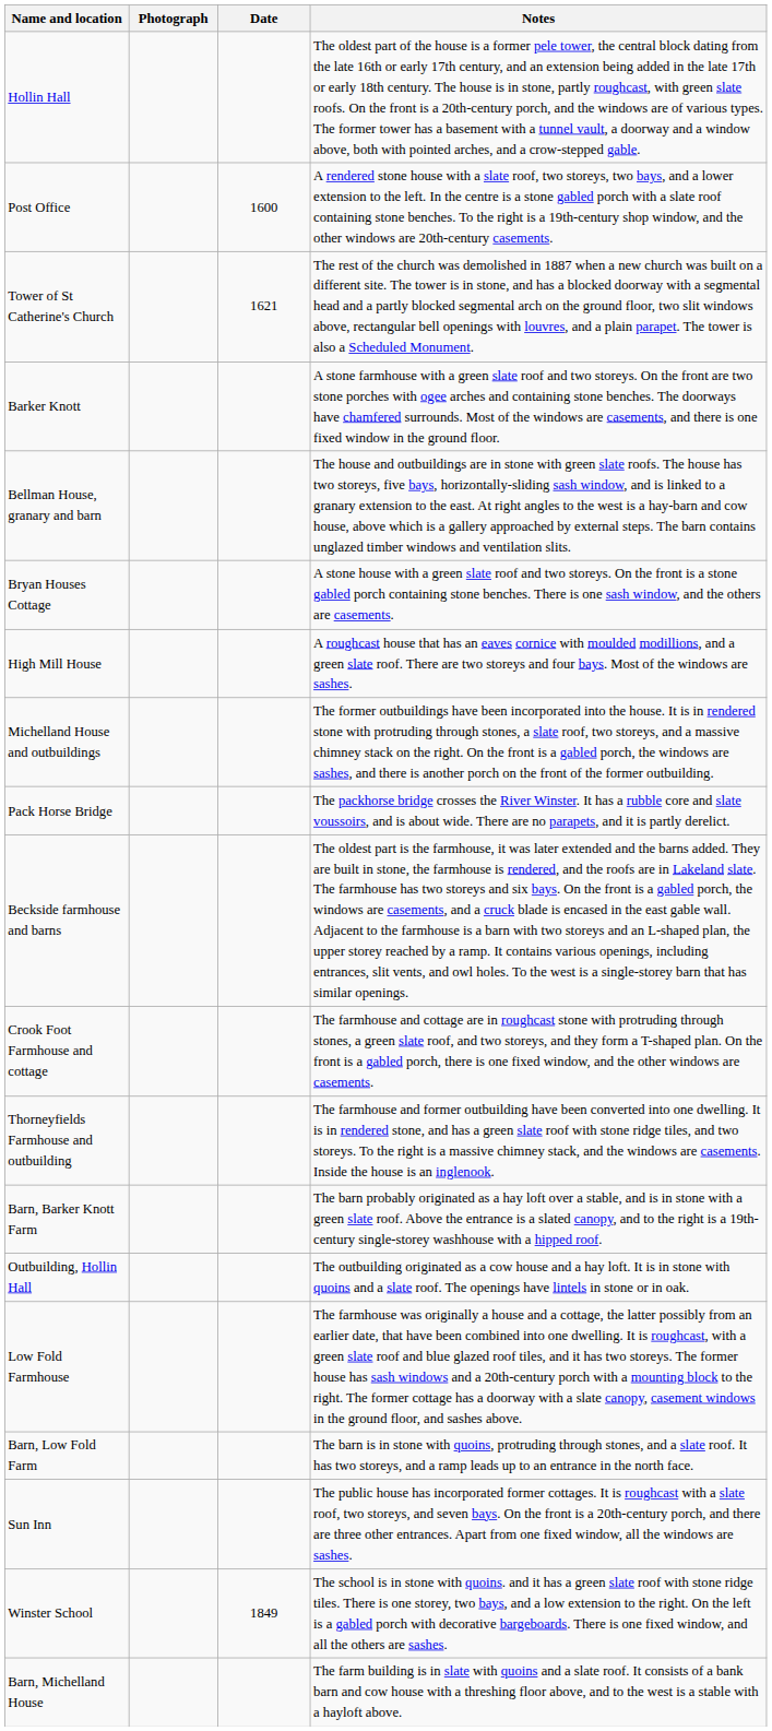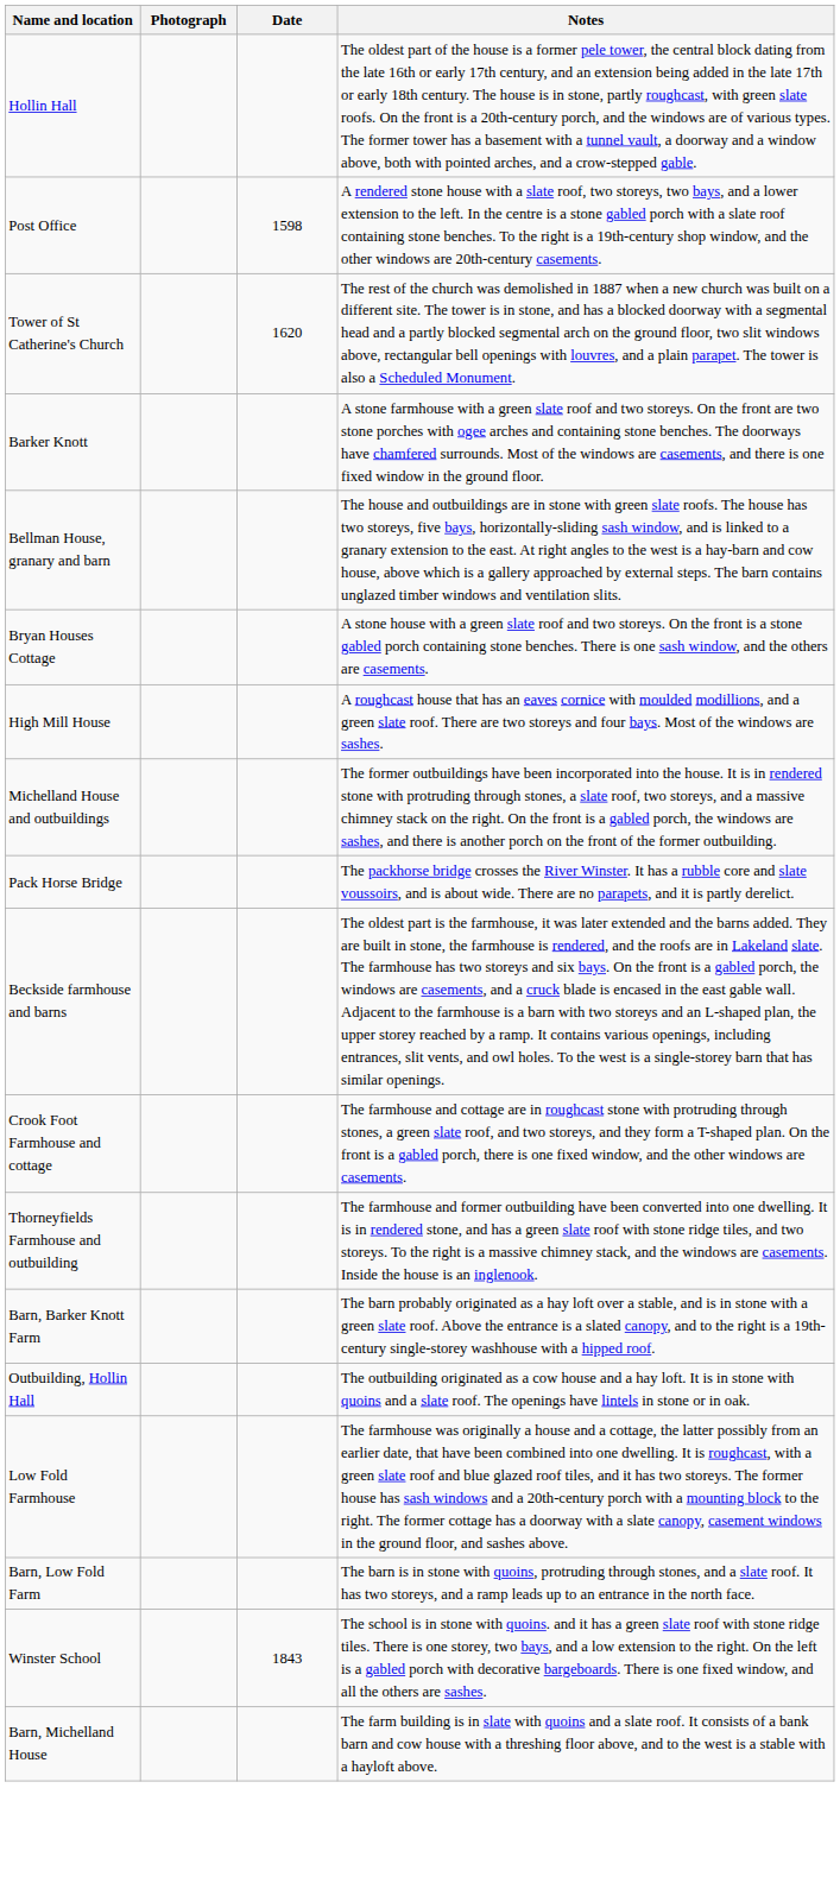 <table class="wikitable sortable plainrowheaders" style="width:100%;border:0px;text-align:left;line-height:150%;">
 <tr>
 <th scope="col"  style="width:150px">Name and location</th>
 <th scope="col"  style="width:100px" class="unsortable">Photograph</th>
 <th scope="col"  style="width:120px">Date</th>
 <th scope="col"  style="width:650px" class="unsortable">Notes</th>
 </tr>
 <tr>
 <td><a href='#'>Hollin Hall</a><br><small></small></td>
 <td></td>
 <td align="center"></td>
 <td>The oldest part of the house is a former <a href='#'>pele tower</a>, the central block dating from the late 16th or early 17th century, and an extension being added in the late 17th or early 18th century.  The house is in stone, partly <a href='#'>roughcast</a>, with green <a href='#'>slate</a> roofs.  On the front is a 20th-century porch, and the windows are of various types.  The former tower has a basement with a <a href='#'>tunnel vault</a>, a doorway and a window above, both with pointed arches, and a crow-stepped <a href='#'>gable</a>.</td>
 </tr>
 <tr>
 <td>Post Office<br><small></small></td>
 <td></td>
-<td align="center">1600</td>
+<td align="center">1598</td>
 <td>A <a href='#'>rendered</a> stone house with a <a href='#'>slate</a> roof, two storeys, two <a href='#'>bays</a>, and a lower extension to the left.  In the centre is a stone <a href='#'>gabled</a> porch with a slate roof containing stone benches.  To the right is a 19th-century shop window, and the other windows are 20th-century <a href='#'>casements</a>.</td>
 </tr>
 <tr>
 <td>Tower of St Catherine's Church<br><small></small></td>
 <td></td>
-<td align="center">1621</td>
+<td align="center">1620</td>
 <td>The rest of the church was demolished in 1887 when a new church was built on a different site.  The tower is in stone, and has a blocked doorway with a segmental head and a partly blocked segmental arch on the ground floor, two slit windows above, rectangular bell openings with <a href='#'>louvres</a>, and a plain <a href='#'>parapet</a>. The tower is also a <a href='#'>Scheduled Monument</a>.</td>
 </tr>
 <tr>
 <td>Barker Knott<br><small></small></td>
 <td></td>
 <td align="center"></td>
 <td>A stone farmhouse with a green <a href='#'>slate</a> roof and two storeys.  On the front are two stone porches with <a href='#'>ogee</a> arches and containing stone benches.  The doorways have <a href='#'>chamfered</a> surrounds.  Most of the windows are <a href='#'>casements</a>, and there is one fixed window in the ground floor.</td>
 </tr>
 <tr>
 <td>Bellman House, granary and barn<br><small></small></td>
 <td></td>
 <td align="center"></td>
 <td>The house and outbuildings are in stone with green <a href='#'>slate</a> roofs. The house has two storeys, five <a href='#'>bays</a>, horizontally-sliding <a href='#'>sash window</a>, and is linked to a granary extension to the east.  At right angles to the west is a hay-barn and cow house, above which is a gallery approached by external steps. The barn contains unglazed timber windows and ventilation slits.</td>
 </tr>
 <tr>
 <td>Bryan Houses Cottage<br><small></small></td>
 <td></td>
 <td align="center"></td>
 <td>A stone house with a green <a href='#'>slate</a> roof and two storeys.  On the front is a stone <a href='#'>gabled</a> porch containing stone benches.  There is one <a href='#'>sash window</a>, and the others are <a href='#'>casements</a>.</td>
 </tr>
 <tr>
 <td>High Mill House<br><small></small></td>
 <td></td>
 <td align="center"></td>
 <td>A <a href='#'>roughcast</a> house that has an <a href='#'>eaves</a> <a href='#'>cornice</a> with <a href='#'>moulded</a> <a href='#'>modillions</a>, and a green <a href='#'>slate</a> roof.  There are two storeys and four <a href='#'>bays</a>.  Most of the windows are <a href='#'>sashes</a>.</td>
 </tr>
 <tr>
 <td>Michelland House and outbuildings<br><small></small></td>
 <td></td>
 <td align="center"></td>
 <td>The former outbuildings have been incorporated into the house.  It is in <a href='#'>rendered</a> stone with protruding through stones, a <a href='#'>slate</a> roof, two storeys, and a massive chimney stack on the right.  On the front is a <a href='#'>gabled</a> porch, the windows are <a href='#'>sashes</a>, and there is another porch on the front of the former outbuilding.</td>
 </tr>
 <tr>
 <td>Pack Horse Bridge<br><small></small></td>
 <td></td>
 <td align="center"></td>
 <td>The <a href='#'>packhorse bridge</a> crosses the <a href='#'>River Winster</a>.  It has a <a href='#'>rubble</a> core and <a href='#'>slate</a> <a href='#'>voussoirs</a>, and is about  wide.  There are no <a href='#'>parapets</a>, and it is partly derelict.</td>
 </tr>
 <tr>
 <td>Beckside farmhouse and barns<br><small></small></td>
 <td></td>
 <td align="center"></td>
 <td>The oldest part is the farmhouse, it was later extended and the barns added.  They are built in stone, the farmhouse is <a href='#'>rendered</a>, and the roofs are in <a href='#'>Lakeland</a> <a href='#'>slate</a>.  The farmhouse has two storeys and six <a href='#'>bays</a>.  On the front is a <a href='#'>gabled</a> porch, the windows are <a href='#'>casements</a>, and a <a href='#'>cruck</a> blade is encased in the east gable wall.  Adjacent to the farmhouse is a barn with two storeys and an L-shaped plan, the upper storey reached by a ramp.  It contains various openings, including entrances, slit vents, and owl holes.  To the west is a single-storey barn that has similar openings.</td>
 </tr>
 <tr>
 <td>Crook Foot Farmhouse and cottage<br><small></small></td>
 <td></td>
 <td align="center"></td>
 <td>The farmhouse and cottage are in <a href='#'>roughcast</a> stone with protruding through stones, a green <a href='#'>slate</a> roof, and two storeys, and they form a T-shaped plan.  On the front is a <a href='#'>gabled</a> porch, there is one fixed window, and the other windows are <a href='#'>casements</a>.</td>
 </tr>
 <tr>
 <td>Thorneyfields Farmhouse and outbuilding<br><small></small></td>
 <td></td>
 <td align="center"></td>
 <td>The farmhouse and former outbuilding have been converted into one dwelling.  It is in <a href='#'>rendered</a> stone, and has a green <a href='#'>slate</a> roof with stone ridge tiles, and two storeys.  To the right is a massive chimney stack, and the windows are <a href='#'>casements</a>.  Inside the house is an <a href='#'>inglenook</a>.</td>
 </tr>
 <tr>
 <td>Barn, Barker Knott Farm<br><small></small></td>
 <td></td>
 <td align="center"></td>
 <td>The barn probably originated as a hay loft over a stable, and is in stone with a green <a href='#'>slate</a> roof.  Above the entrance is a slated <a href='#'>canopy</a>, and to the right is a 19th-century single-storey washhouse with a <a href='#'>hipped roof</a>.</td>
 </tr>
 <tr>
 <td>Outbuilding, <a href='#'>Hollin Hall</a><br><small></small></td>
 <td></td>
 <td align="center"></td>
 <td>The outbuilding originated as a cow house and a hay loft.  It is in stone with <a href='#'>quoins</a> and a <a href='#'>slate</a> roof.  The openings have <a href='#'>lintels</a> in stone or in oak.</td>
 </tr>
 <tr>
 <td>Low Fold Farmhouse<br><small></small></td>
 <td></td>
 <td align="center"></td>
 <td>The farmhouse was originally a house and a cottage, the latter possibly from an earlier date, that have been combined into one dwelling.  It is <a href='#'>roughcast</a>, with a green <a href='#'>slate</a> roof and blue glazed roof tiles, and it has two storeys.  The former house has <a href='#'>sash windows</a> and a 20th-century porch with a <a href='#'>mounting block</a> to the right.  The former cottage has a doorway with a slate <a href='#'>canopy</a>, <a href='#'>casement windows</a> in the ground floor, and sashes above.</td>
 </tr>
 <tr>
 <td>Barn, Low Fold Farm<br><small></small></td>
 <td></td>
 <td align="center"></td>
 <td>The barn is in stone with <a href='#'>quoins</a>, protruding through stones, and a <a href='#'>slate</a> roof.  It has two storeys, and a ramp leads up to an entrance in the north face.</td>
 </tr>
 <tr>
-<td>Sun Inn<br><small></small></td>
-<td></td>
-<td align="center"></td>
-<td>The public house has incorporated former cottages.  It is <a href='#'>roughcast</a> with a <a href='#'>slate</a> roof, two storeys, and seven <a href='#'>bays</a>.  On the front is a 20th-century porch, and there are three other entrances.  Apart from one fixed window, all the windows are <a href='#'>sashes</a>.</td>
-</tr>
-<tr>
 <td>Winster School<br><small></small></td>
 <td></td>
-<td align="center">1849</td>
+<td align="center">1843</td>
 <td>The school is in stone with <a href='#'>quoins</a>. and it has a green <a href='#'>slate</a> roof with stone ridge tiles.  There is one storey, two <a href='#'>bays</a>, and a low extension to the right.  On the left is a <a href='#'>gabled</a> porch with decorative <a href='#'>bargeboards</a>.  There is one fixed window, and all the others are <a href='#'>sashes</a>.</td>
 </tr>
 <tr>
 <td>Barn, Michelland House<br><small></small></td>
 <td></td>
 <td align="center"></td>
 <td>The farm building is in <a href='#'>slate</a> with <a href='#'>quoins</a> and a slate roof.  It consists of a bank barn and cow house with a threshing floor above, and to the west is a stable with a hayloft above.</td>
 </tr>
 <tr>
 </tr>
 </table>
